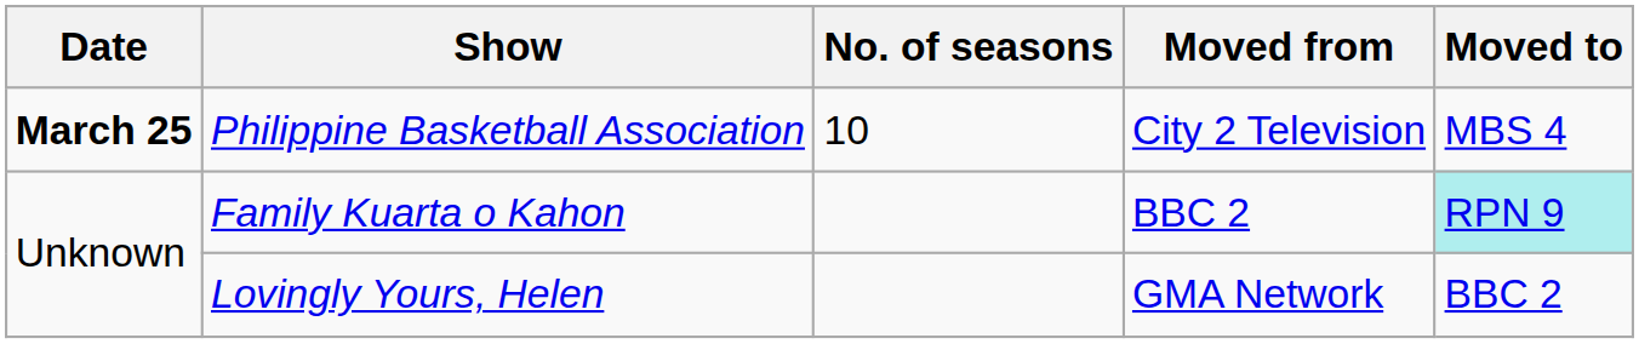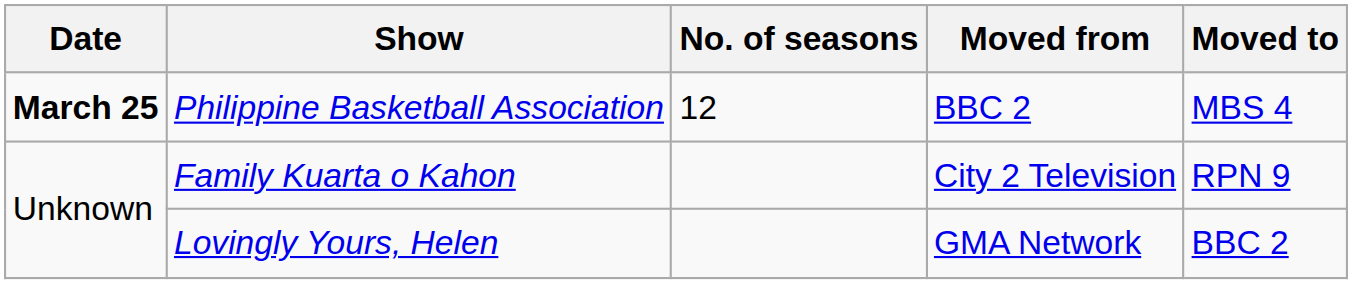 <table class="wikitable" style="text-align:left; line-height:25px; width:auto;">
 <tr>
 <th>Date</th>
 <th>Show</th>
 <th>No. of seasons</th>
 <th>Moved from</th>
 <th>Moved to</th>
 </tr>
 <tr>
 <td><strong>March 25</strong></td>
 <td><em><a href='#'>Philippine Basketball Association</a></em></td>
-<td>10</td>
-<td><a href='#'>City 2 Television</a></td>
+<td>12</td>
+<td><a href='#'>BBC 2</a></td>
 <td><a href='#'>MBS 4</a></td>
 </tr>
 <tr>
 <td rowspan=2>Unknown</td>
 <td><em><a href='#'>Family Kuarta o Kahon</a></em></td>
 <td></td>
-<td><a href='#'>BBC 2</a></td>
-<td style="background: paleturquoise;"><a href='#'>RPN 9</a></td>
+<td><a href='#'>City 2 Television</a></td>
+<td><a href='#'>RPN 9</a></td>
 </tr>
 <tr>
 <td><em><a href='#'>Lovingly Yours, Helen</a></em></td>
 <td></td>
 <td><a href='#'>GMA Network</a></td>
 <td><a href='#'>BBC 2</a></td>
 </tr>
 </table>
